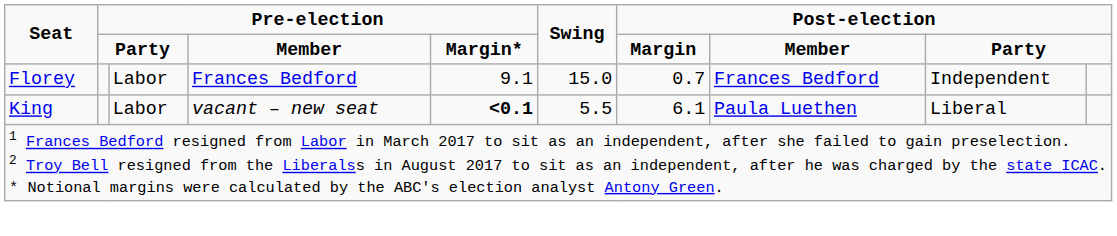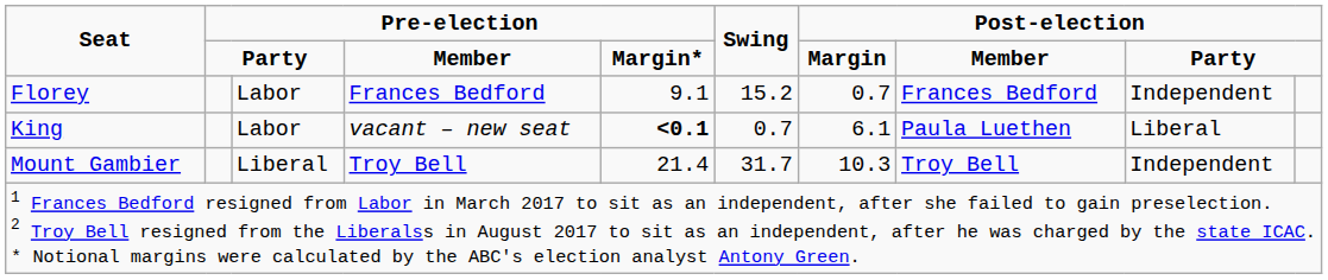 <table class="wikitable">
 <tr style="text-align:center">
 <td rowspan="2"><strong>Seat</strong></td>
 <td colspan="4"><strong>Pre-election</strong></td>
 <td rowspan="2"><strong>Swing</strong></td>
 <td colspan="4"><strong>Post-election</strong></td>
 </tr>
 <tr style="text-align:center">
 <td colspan="2"><strong>Party</strong></td>
 <td><strong>Member</strong></td>
 <td><strong>Margin*</strong></td>
 <td><strong>Margin</strong></td>
 <td><strong>Member</strong></td>
 <td colspan="2"><strong>Party</strong></td>
 </tr>
 <tr>
 <td><a href='#'>Florey</a></td>
 <td></td>
 <td>Labor</td>
 <td><a href='#'>Frances Bedford</a></td>
 <td style="text-align:right;">9.1</td>
-<td style="text-align:right;">15.0</td>
+<td style="text-align:right;">15.2</td>
 <td style="text-align:right;">0.7</td>
 <td><a href='#'>Frances Bedford</a></td>
 <td>Independent</td>
 <td></td>
 </tr>
 <tr>
 <td><a href='#'>King</a></td>
 <td></td>
 <td>Labor</td>
 <td><em>vacant – new seat</em></td>
 <td style="text-align:right;"><strong><0.1</strong></td>
-<td style="text-align:right;">5.5</td>
+<td style="text-align:right;">0.7</td>
 <td style="text-align:right;">6.1</td>
 <td><a href='#'>Paula Luethen</a></td>
 <td>Liberal</td>
 <td> </td>
 </tr>
 <tr>
+<td><a href='#'>Mount Gambier</a></td>
+<td> </td>
+<td>Liberal</td>
+<td><a href='#'>Troy Bell</a></td>
+<td style="text-align:right;">21.4</td>
+<td style="text-align:right;">31.7</td>
+<td style="text-align:right;">10.3</td>
+<td><a href='#'>Troy Bell</a></td>
+<td>Independent</td>
+<td> </td>
+</tr>
+<tr>
 <td colspan="10"><small><sup>1</sup> <a href='#'>Frances Bedford</a> resigned from <a href='#'>Labor</a> in March 2017 to sit as an independent, after she failed to gain preselection.<br><sup>2</sup> <a href='#'>Troy Bell</a> resigned from the <a href='#'>Liberals</a>s in August 2017 to sit as an independent, after he was charged by the <a href='#'>state ICAC</a>.<br>* Notional margins were calculated by the ABC's election analyst <a href='#'>Antony Green</a>.</small></td>
 </tr>
 </table>
